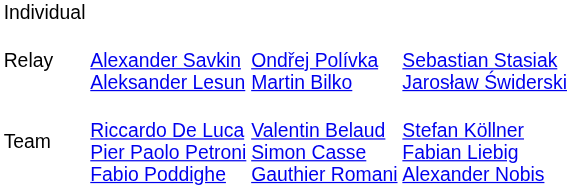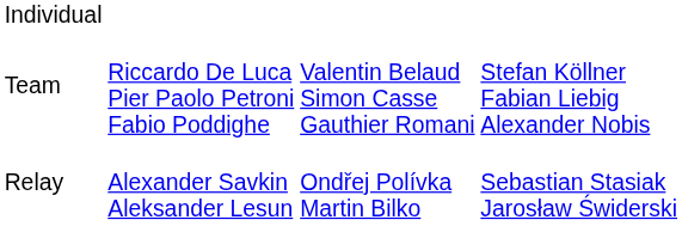 <table>
 <tr>
 <td>Individual</td>
 <td></td>
 <td></td>
 <td></td>
 </tr>
 <tr>
+<td>Team</td>
+<td><br><a href='#'>Riccardo De Luca</a><br><a href='#'>Pier Paolo Petroni</a><br><a href='#'>Fabio Poddighe</a></td>
+<td><br><a href='#'>Valentin Belaud</a><br><a href='#'>Simon Casse</a><br><a href='#'>Gauthier Romani</a></td>
+<td><br><a href='#'>Stefan Köllner</a><br><a href='#'>Fabian Liebig</a><br><a href='#'>Alexander Nobis</a></td>
+</tr>
+<tr>
 <td>Relay</td>
 <td><br><a href='#'>Alexander Savkin</a><br><a href='#'>Aleksander Lesun</a></td>
 <td><br><a href='#'>Ondřej Polívka</a><br><a href='#'>Martin Bilko</a></td>
 <td><br><a href='#'>Sebastian Stasiak</a><br><a href='#'>Jarosław Świderski</a></td>
 </tr>
-<tr>
-<td>Team</td>
-<td><br><a href='#'>Riccardo De Luca</a><br><a href='#'>Pier Paolo Petroni</a><br><a href='#'>Fabio Poddighe</a></td>
-<td><br><a href='#'>Valentin Belaud</a><br><a href='#'>Simon Casse</a><br><a href='#'>Gauthier Romani</a></td>
-<td><br><a href='#'>Stefan Köllner</a><br><a href='#'>Fabian Liebig</a><br><a href='#'>Alexander Nobis</a></td>
-</tr>
 </table>
